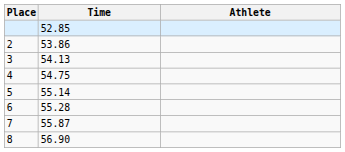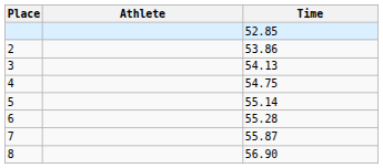 <table class=wikitable>
 <tr>
 <th>Place</th>
+<th style="width:18em">Athlete</th>
 <th style="width:12em">Time</th>
-<th style="width:18em">Athlete</th>
 </tr>
 <tr style="background:#daefff;">
 <td></td>
+<td></td>
 <td>52.85</td>
-<td></td>
 </tr>
 <tr>
 <td>2</td>
+<td></td>
 <td>53.86</td>
-<td></td>
 </tr>
 <tr>
 <td>3</td>
+<td></td>
 <td>54.13</td>
-<td></td>
 </tr>
 <tr>
 <td>4</td>
+<td></td>
 <td>54.75</td>
-<td></td>
 </tr>
 <tr>
 <td>5</td>
+<td></td>
 <td>55.14</td>
-<td></td>
 </tr>
 <tr>
 <td>6</td>
+<td></td>
 <td>55.28</td>
-<td></td>
 </tr>
 <tr>
 <td>7</td>
+<td></td>
 <td>55.87</td>
-<td></td>
 </tr>
 <tr>
 <td>8</td>
+<td></td>
 <td>56.90</td>
-<td></td>
 </tr>
 </table>
